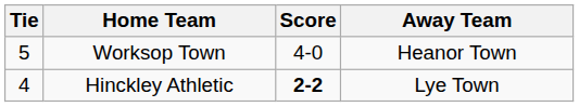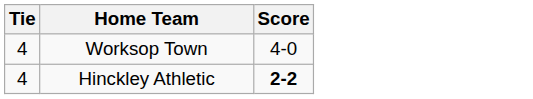 <table class="wikitable" style="text-align:center;">
 <tr>
 <th width=20>Tie</th>
 <th width=175>Home Team</th>
 <th width=20>Score</th>
-<th width=175>Away Team</th>
 </tr>
 <tr>
-<td>5</td>
+<td>4</td>
 <td>Worksop Town</td>
 <td>4-0</td>
-<td>Heanor Town</td>
 </tr>
 <tr>
 <td>4</td>
 <td>Hinckley Athletic</td>
 <td><strong>2-2</strong></td>
-<td>Lye Town</td>
 </tr>
 </table>
